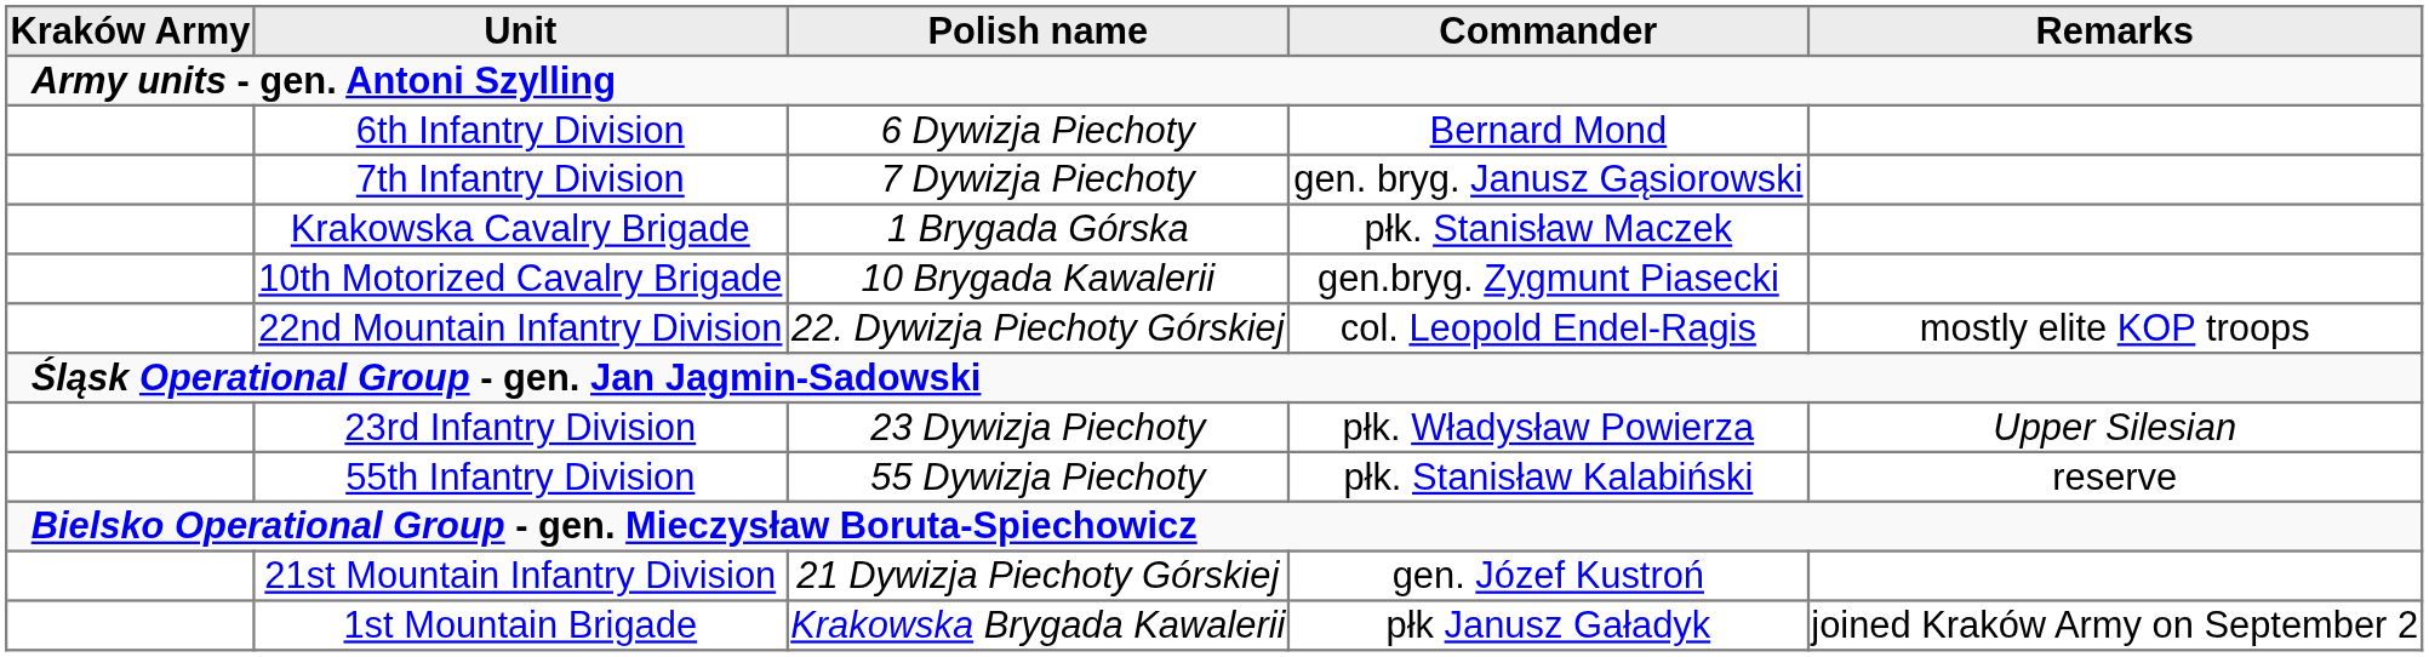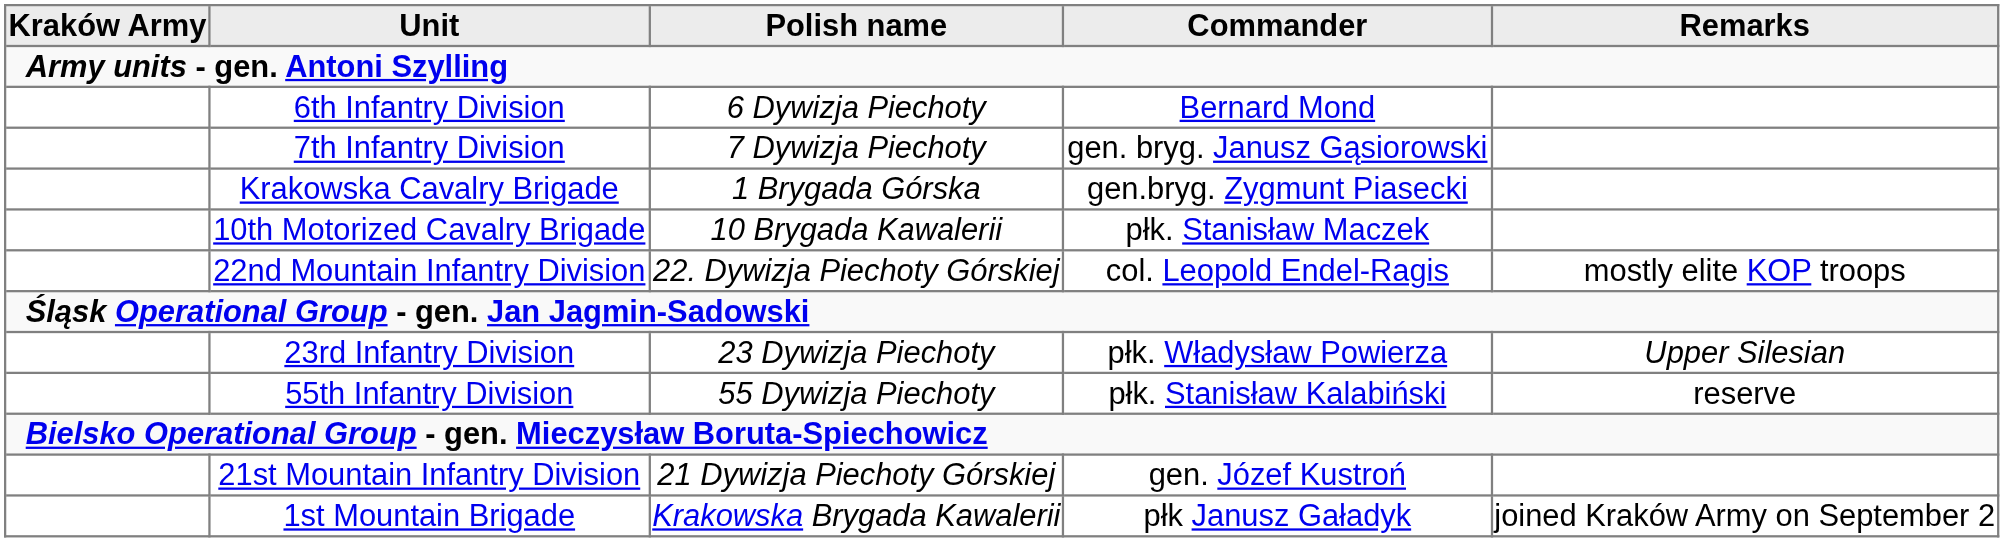 <table border="1" cellpadding="1" cellspacing="0" style="font-size: 85%; border: gray solid 1px; border-collapse: collapse; text-align: center;">
 <tr style="background: #ececec;">
 <th>Kraków Army</th>
 <th>Unit</th>
 <th>Polish name</th>
 <th>Commander</th>
 <th>Remarks</th>
 </tr>
 <tr>
 <th colspan="14" style="background: #f9f9f9; text-align: left;">  <em>Army units</em> - gen. <a href='#'>Antoni Szylling</a></th>
 </tr>
 <tr>
 <th></th>
 <td><a href='#'>6th Infantry Division</a></td>
 <td><em>6 Dywizja Piechoty</em></td>
 <td><a href='#'>Bernard Mond</a></td>
 <td></td>
 </tr>
 <tr>
 <th></th>
 <td><a href='#'>7th Infantry Division</a></td>
 <td><em>7 Dywizja Piechoty</em></td>
 <td>gen. bryg. <a href='#'>Janusz Gąsiorowski</a></td>
 <td></td>
 </tr>
 <tr>
 <th></th>
 <td><a href='#'>Krakowska Cavalry Brigade</a></td>
 <td><em>1 Brygada Górska</em></td>
-<td>płk. <a href='#'>Stanisław Maczek</a></td>
+<td>gen.bryg. <a href='#'>Zygmunt Piasecki</a></td>
 <td></td>
 </tr>
 <tr>
 <th></th>
 <td><a href='#'>10th Motorized Cavalry Brigade</a></td>
 <td><em>10 Brygada Kawalerii</em></td>
-<td>gen.bryg. <a href='#'>Zygmunt Piasecki</a></td>
+<td>płk. <a href='#'>Stanisław Maczek</a></td>
 <td></td>
 </tr>
 <tr>
 <th></th>
 <td><a href='#'>22nd Mountain Infantry Division</a></td>
 <td><em>22. Dywizja Piechoty Górskiej</em></td>
 <td>col. <a href='#'>Leopold Endel-Ragis</a></td>
 <td>mostly elite <a href='#'>KOP</a> troops</td>
 </tr>
 <tr>
 <th colspan="14" style="background: #f9f9f9; text-align: left;">  <em>Śląsk <a href='#'>Operational Group</a></em> - gen. <a href='#'>Jan Jagmin-Sadowski</a></th>
 </tr>
 <tr>
 <th></th>
 <td><a href='#'>23rd Infantry Division</a></td>
 <td><em>23 Dywizja Piechoty</em></td>
 <td>płk. <a href='#'>Władysław Powierza</a></td>
 <td><em>Upper Silesian</em></td>
 </tr>
 <tr>
 <th></th>
 <td><a href='#'>55th Infantry Division</a></td>
 <td><em>55 Dywizja Piechoty</em></td>
 <td>płk. <a href='#'>Stanisław Kalabiński</a></td>
 <td>reserve</td>
 </tr>
 <tr>
 <th colspan="14" style="background: #f9f9f9; text-align: left;">  <em><a href='#'>Bielsko Operational Group</a></em> - gen. <a href='#'>Mieczysław Boruta-Spiechowicz</a></th>
 </tr>
 <tr>
 <th></th>
 <td><a href='#'>21st Mountain Infantry Division</a></td>
 <td><em>21 Dywizja Piechoty Górskiej</em></td>
 <td>gen. <a href='#'>Józef Kustroń</a></td>
 <td></td>
 </tr>
 <tr>
 <th></th>
 <td><a href='#'>1st Mountain Brigade</a></td>
 <td><em><a href='#'>Krakowska</a> Brygada Kawalerii</em></td>
 <td>płk <a href='#'>Janusz Gaładyk</a></td>
 <td>joined Kraków Army on September 2</td>
 </tr>
 </table>
